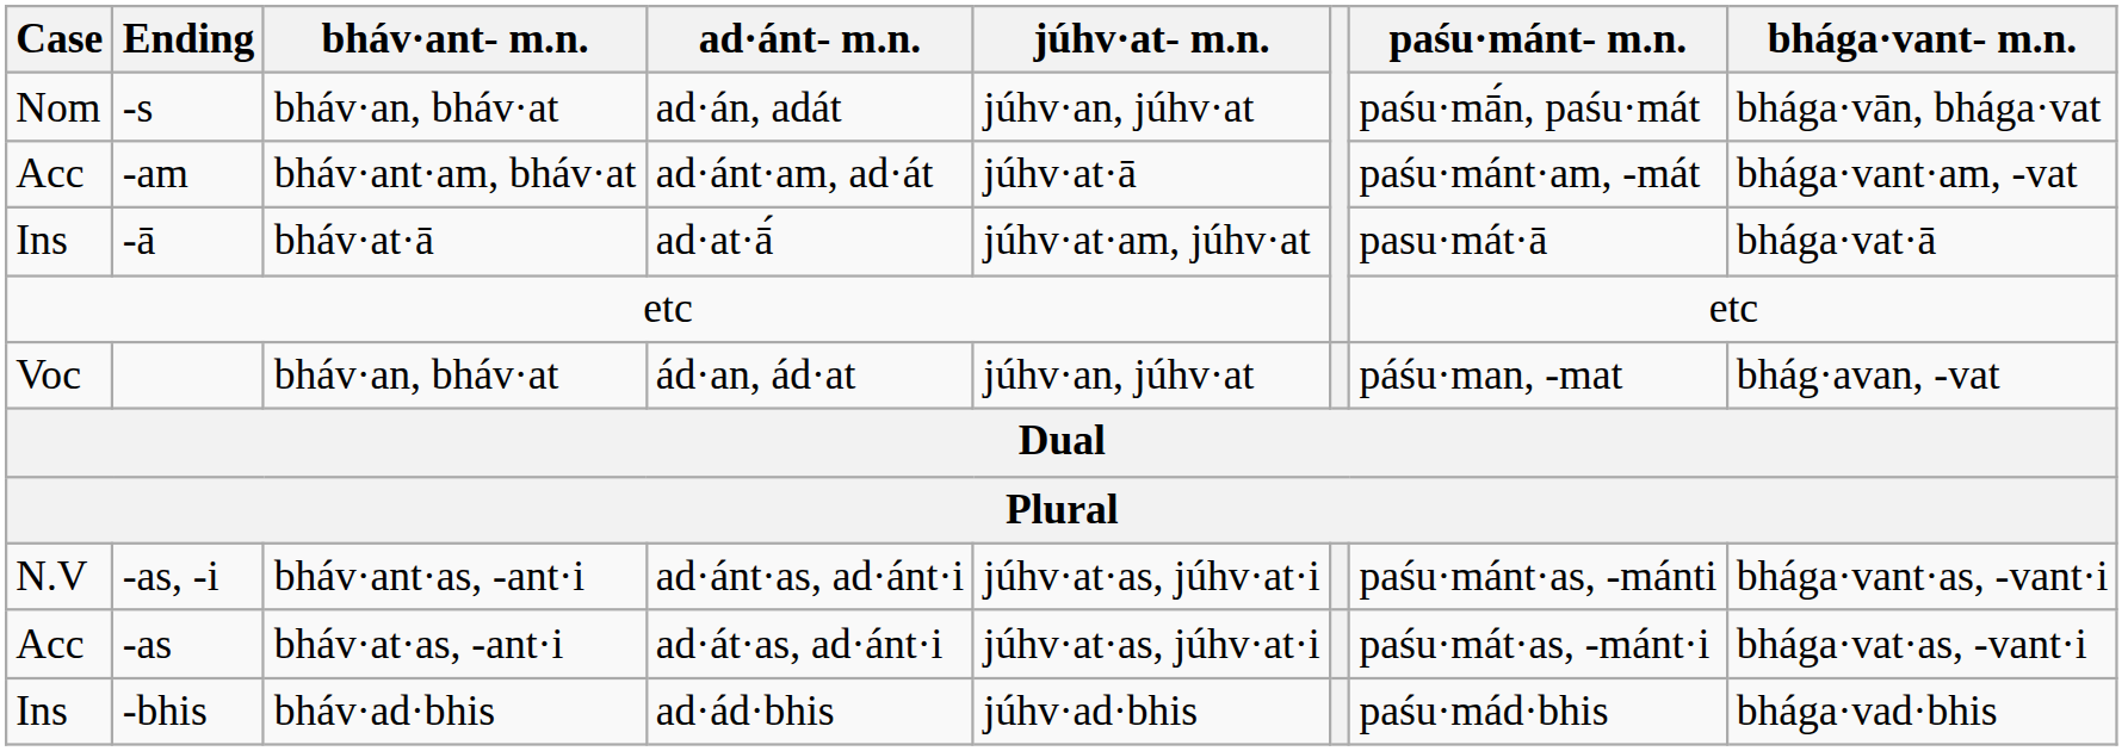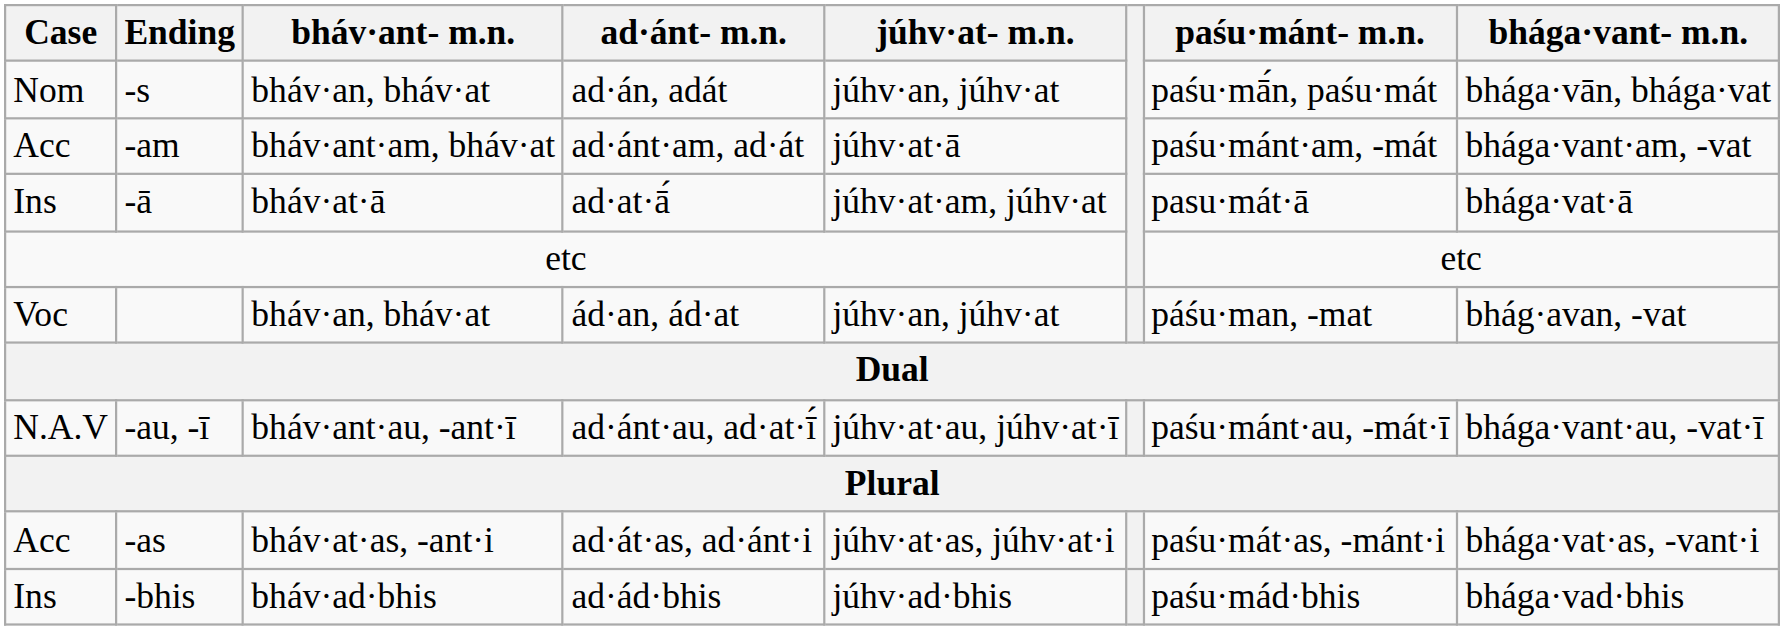 <table class="wikitable">
 <tr>
 <th>Case</th>
 <th>Ending</th>
 <th>bháv·ant- m.n.</th>
 <th>ad·ánt- m.n.</th>
 <th>júhv·at- m.n.</th>
 <th rowspan="5"></th>
 <th>paśu·mánt- m.n.</th>
 <th>bhága·vant- m.n.</th>
 </tr>
 <tr>
 <td>Nom</td>
 <td>-s</td>
 <td>bháv·an, bháv·at</td>
 <td>ad·án, adát</td>
 <td>júhv·an, júhv·at</td>
 <td>paśu·mā́n, paśu·mát</td>
 <td>bhága·vān, bhága·vat</td>
 </tr>
 <tr>
 <td>Acc</td>
 <td>-am</td>
 <td>bháv·ant·am, bháv·at</td>
 <td>ad·ánt·am, ad·át</td>
 <td>júhv·at·ā</td>
 <td>paśu·mánt·am, -mát</td>
 <td>bhága·vant·am, -vat</td>
 </tr>
 <tr>
 <td>Ins</td>
 <td>-ā</td>
 <td>bháv·at·ā</td>
 <td>ad·at·ā́</td>
 <td>júhv·at·am, júhv·at</td>
 <td>pasu·mát·ā</td>
 <td>bhága·vat·ā</td>
 </tr>
 <tr style="text-align:center;">
 <td colspan="5">etc</td>
 <td colspan="2">etc</td>
 </tr>
 <tr>
 <td>Voc </td>
 <td></td>
 <td>bháv·an, bháv·at</td>
 <td>ád·an, ád·at</td>
 <td>júhv·an, júhv·at</td>
 <th></th>
 <td>páśu·man, -mat</td>
 <td>bhág·avan, -vat</td>
 </tr>
 <tr>
 <th colspan="8">Dual</th>
 </tr>
 <tr>
-<th colspan="8">Plural</th>
+<td>N.A.V</td>
+<td>-au, -ī</td>
+<td>bháv·ant·au, -ant·ī</td>
+<td>ad·ánt·au, ad·at·ī́</td>
+<td>júhv·at·au, júhv·at·ī</td>
+<th></th>
+<td>paśu·mánt·au, -mát·ī</td>
+<td>bhága·vant·au, -vat·ī</td>
 </tr>
 <tr>
-<td>N.V</td>
-<td>-as, -i</td>
-<td>bháv·ant·as, -ant·i</td>
-<td>ad·ánt·as, ad·ánt·i</td>
-<td>júhv·at·as, júhv·at·i</td>
-<th></th>
-<td>paśu·mánt·as, -mánti</td>
-<td>bhága·vant·as, -vant·i</td>
+<th colspan="8">Plural</th>
 </tr>
 <tr>
 <td>Acc</td>
 <td>-as</td>
 <td>bháv·at·as, -ant·i</td>
 <td>ad·át·as, ad·ánt·i</td>
 <td>júhv·at·as, júhv·at·i</td>
 <th></th>
 <td>paśu·mát·as, -mánt·i</td>
 <td>bhága·vat·as, -vant·i</td>
 </tr>
 <tr>
 <td>Ins</td>
 <td>-bhis</td>
 <td>bháv·ad·bhis</td>
 <td>ad·ád·bhis</td>
 <td>júhv·ad·bhis</td>
 <th></th>
 <td>paśu·mád·bhis</td>
 <td>bhága·vad·bhis</td>
 </tr>
 </table>
